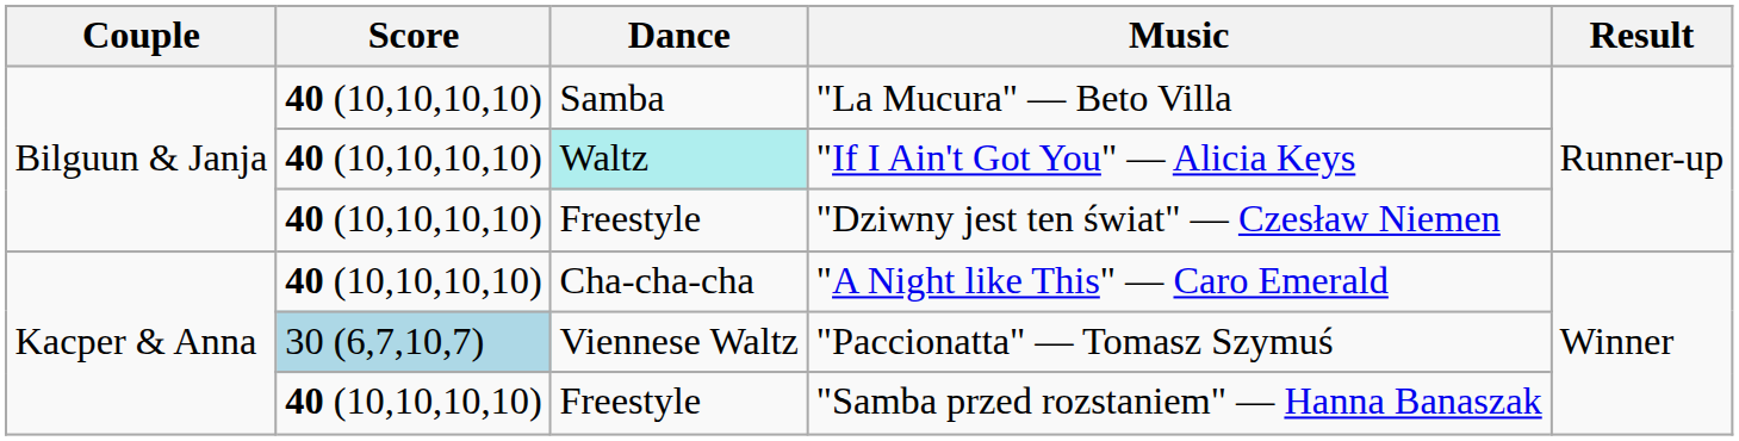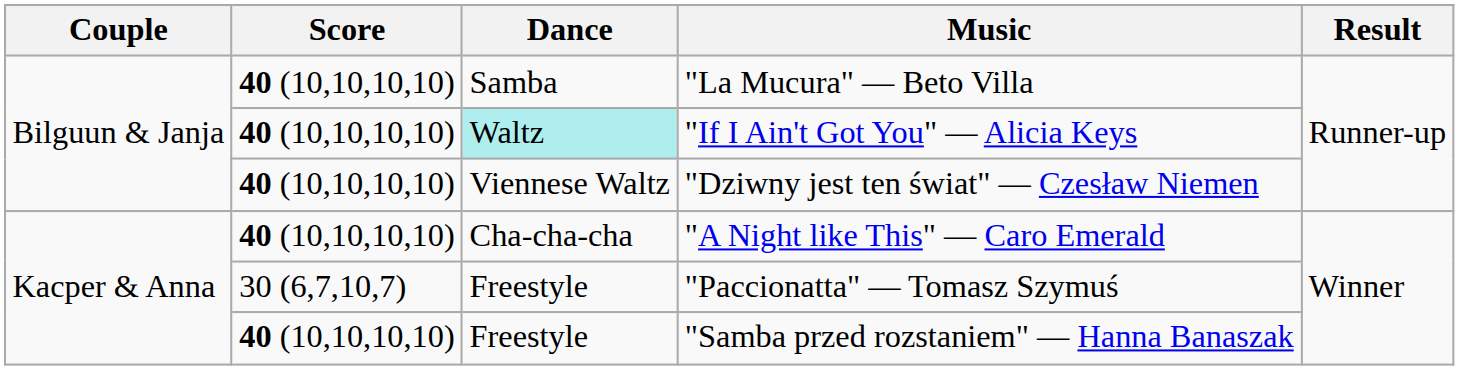 <table class="wikitable">
 <tr>
 <th>Couple</th>
 <th>Score</th>
 <th>Dance</th>
 <th>Music</th>
 <th>Result</th>
 </tr>
 <tr>
 <td rowspan="3">Bilguun & Janja</td>
 <td><strong>40</strong> (10,10,10,10)</td>
 <td>Samba</td>
 <td>"La Mucura" — Beto Villa</td>
 <td rowspan="3">Runner-up</td>
 </tr>
 <tr>
 <td><strong>40</strong> (10,10,10,10)</td>
 <td style="background: paleturquoise;">Waltz</td>
 <td>"<a href='#'>If I Ain't Got You</a>" — <a href='#'>Alicia Keys</a></td>
 </tr>
 <tr>
 <td><strong>40</strong> (10,10,10,10)</td>
-<td>Freestyle</td>
+<td>Viennese Waltz</td>
 <td>"Dziwny jest ten świat" — <a href='#'>Czesław Niemen</a></td>
 </tr>
 <tr>
 <td rowspan="3">Kacper & Anna</td>
 <td><strong>40</strong> (10,10,10,10)</td>
 <td>Cha-cha-cha</td>
 <td>"<a href='#'>A Night like This</a>" — <a href='#'>Caro Emerald</a></td>
 <td rowspan="3">Winner</td>
 </tr>
 <tr>
-<td style="background: lightblue;">30 (6,7,10,7)</td>
-<td>Viennese Waltz</td>
+<td>30 (6,7,10,7)</td>
+<td>Freestyle</td>
 <td>"Paccionatta" — Tomasz Szymuś</td>
 </tr>
 <tr>
 <td><strong>40</strong> (10,10,10,10)</td>
 <td>Freestyle</td>
 <td>"Samba przed rozstaniem" — <a href='#'>Hanna Banaszak</a></td>
 </tr>
 </table>
